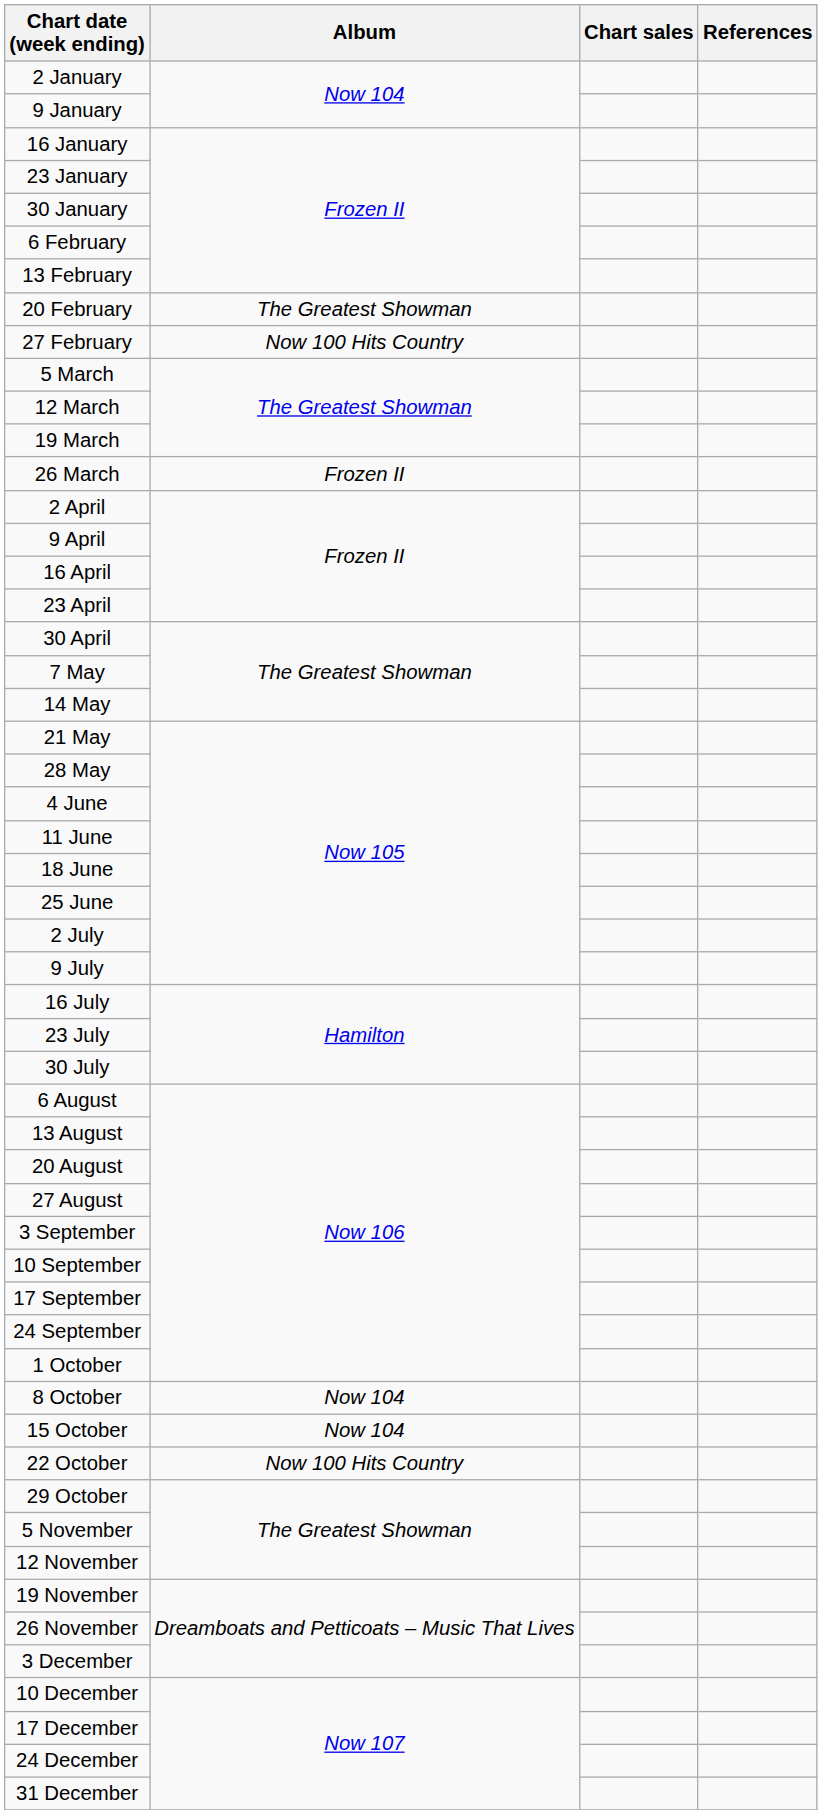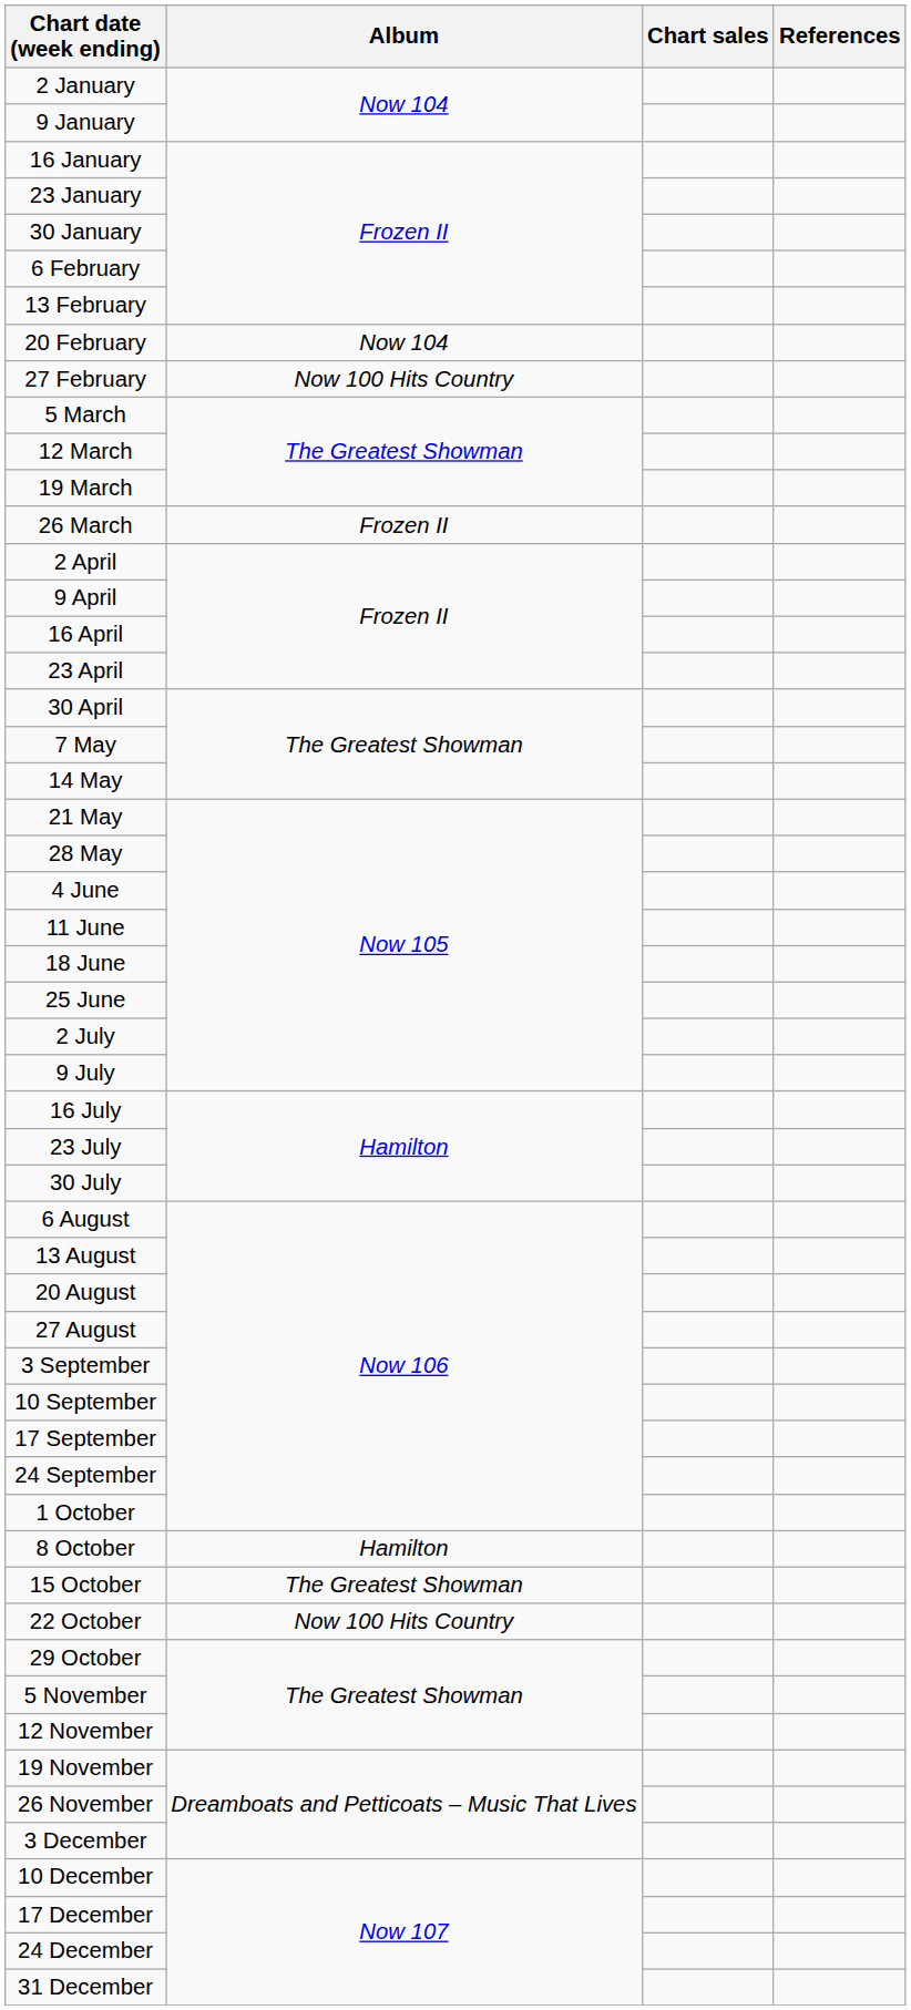 <table class="wikitable" style="font-size:97%; text-align:center;">
 <tr>
 <th>Chart date<br>(week ending)</th>
 <th>Album</th>
 <th>Chart sales</th>
 <th>References</th>
 </tr>
 <tr>
 <td>2 January</td>
 <td rowspan="2"><em><a href='#'>Now 104</a></em></td>
 <td></td>
 <td></td>
 </tr>
 <tr>
 <td>9 January</td>
 <td></td>
 <td></td>
 </tr>
 <tr>
 <td>16 January</td>
 <td rowspan="5"><em><a href='#'>Frozen II</a></em></td>
 <td></td>
 <td></td>
 </tr>
 <tr>
 <td>23 January</td>
 <td></td>
 <td></td>
 </tr>
 <tr>
 <td>30 January</td>
 <td></td>
 <td></td>
 </tr>
 <tr>
 <td>6 February</td>
 <td></td>
 <td></td>
 </tr>
 <tr>
 <td>13 February</td>
 <td></td>
 <td></td>
 </tr>
 <tr>
 <td>20 February</td>
-<td><em>The Greatest Showman</em></td>
+<td><em>Now 104</em></td>
 <td></td>
 <td></td>
 </tr>
 <tr>
 <td>27 February</td>
 <td><em>Now 100 Hits Country</em></td>
 <td></td>
 <td></td>
 </tr>
 <tr>
 <td>5 March</td>
 <td rowspan="3"><em><a href='#'>The Greatest Showman</a></em></td>
 <td></td>
 <td></td>
 </tr>
 <tr>
 <td>12 March</td>
 <td></td>
 <td></td>
 </tr>
 <tr>
 <td>19 March</td>
 <td></td>
 <td></td>
 </tr>
 <tr>
 <td>26 March</td>
 <td><em>Frozen II</em></td>
 <td></td>
 <td></td>
 </tr>
 <tr>
 <td>2 April</td>
 <td rowspan="4"><em>Frozen II</em></td>
 <td></td>
 <td></td>
 </tr>
 <tr>
 <td>9 April</td>
 <td></td>
 <td></td>
 </tr>
 <tr>
 <td>16 April</td>
 <td></td>
 <td></td>
 </tr>
 <tr>
 <td>23 April</td>
 <td></td>
 <td></td>
 </tr>
 <tr>
 <td>30 April</td>
 <td rowspan="3"><em>The Greatest Showman</em></td>
 <td></td>
 <td></td>
 </tr>
 <tr>
 <td>7 May</td>
 <td></td>
 <td></td>
 </tr>
 <tr>
 <td>14 May</td>
 <td></td>
 <td></td>
 </tr>
 <tr>
 <td>21 May</td>
 <td rowspan="8"><em><a href='#'>Now 105</a></em></td>
 <td></td>
 <td></td>
 </tr>
 <tr>
 <td>28 May</td>
 <td></td>
 <td></td>
 </tr>
 <tr>
 <td>4 June</td>
 <td></td>
 <td></td>
 </tr>
 <tr>
 <td>11 June</td>
 <td></td>
 <td></td>
 </tr>
 <tr>
 <td>18 June</td>
 <td></td>
 <td></td>
 </tr>
 <tr>
 <td>25 June</td>
 <td></td>
 <td></td>
 </tr>
 <tr>
 <td>2 July</td>
 <td></td>
 <td></td>
 </tr>
 <tr>
 <td>9 July</td>
 <td></td>
 <td></td>
 </tr>
 <tr>
 <td>16 July</td>
 <td rowspan="3"><em><a href='#'>Hamilton</a></em></td>
 <td></td>
 <td></td>
 </tr>
 <tr>
 <td>23 July</td>
 <td></td>
 <td></td>
 </tr>
 <tr>
 <td>30 July</td>
 <td></td>
 <td></td>
 </tr>
 <tr>
 <td>6 August</td>
 <td rowspan="9"><em><a href='#'>Now 106</a></em></td>
 <td></td>
 <td></td>
 </tr>
 <tr>
 <td>13 August</td>
 <td></td>
 <td></td>
 </tr>
 <tr>
 <td>20 August</td>
 <td></td>
 <td></td>
 </tr>
 <tr>
 <td>27 August</td>
 <td></td>
 <td></td>
 </tr>
 <tr>
 <td>3 September</td>
 <td></td>
 <td></td>
 </tr>
 <tr>
 <td>10 September</td>
 <td></td>
 <td></td>
 </tr>
 <tr>
 <td>17 September</td>
 <td></td>
 <td></td>
 </tr>
 <tr>
 <td>24 September</td>
 <td></td>
 <td></td>
 </tr>
 <tr>
 <td>1 October</td>
 <td></td>
 <td></td>
 </tr>
 <tr>
 <td>8 October</td>
-<td><em>Now 104</em></td>
+<td><em>Hamilton</em></td>
 <td></td>
 <td></td>
 </tr>
 <tr>
 <td>15 October</td>
-<td><em>Now 104</em></td>
+<td><em>The Greatest Showman</em></td>
 <td></td>
 <td></td>
 </tr>
 <tr>
 <td>22 October</td>
 <td><em>Now 100 Hits Country</em></td>
 <td></td>
 <td></td>
 </tr>
 <tr>
 <td>29 October</td>
 <td rowspan="3"><em>The Greatest Showman</em></td>
 <td></td>
 <td></td>
 </tr>
 <tr>
 <td>5 November</td>
 <td></td>
 <td></td>
 </tr>
 <tr>
 <td>12 November</td>
 <td></td>
 <td></td>
 </tr>
 <tr>
 <td>19 November</td>
 <td rowspan="3"><em>Dreamboats and Petticoats – Music That Lives</em></td>
 <td></td>
 <td></td>
 </tr>
 <tr>
 <td>26 November</td>
 <td></td>
 <td></td>
 </tr>
 <tr>
 <td>3 December</td>
 <td></td>
 <td></td>
 </tr>
 <tr>
 <td>10 December</td>
 <td rowspan="4"><em><a href='#'>Now 107</a></em></td>
 <td></td>
 <td></td>
 </tr>
 <tr>
 <td>17 December</td>
 <td></td>
 <td></td>
 </tr>
 <tr>
 <td>24 December</td>
 <td></td>
 <td></td>
 </tr>
 <tr>
 <td>31 December</td>
 <td></td>
 <td></td>
 </tr>
 </table>
